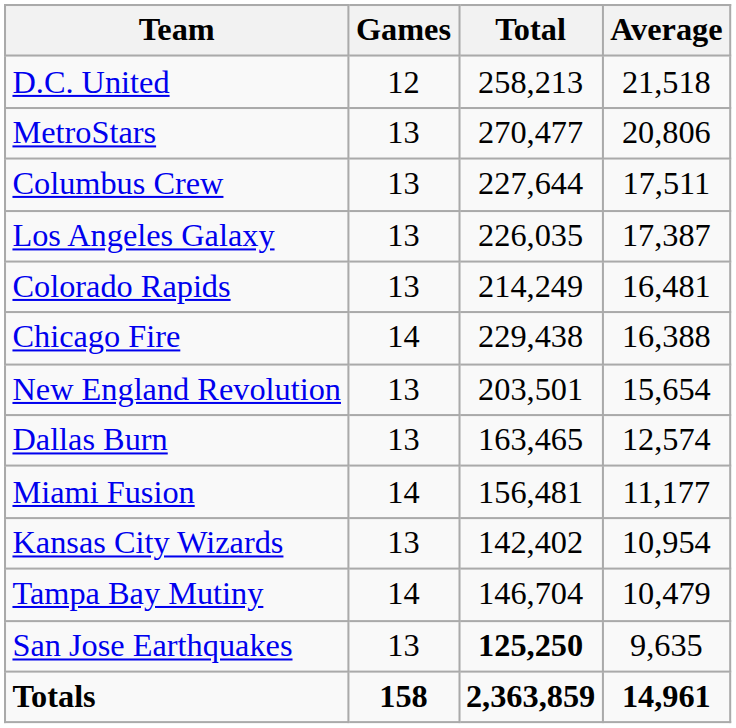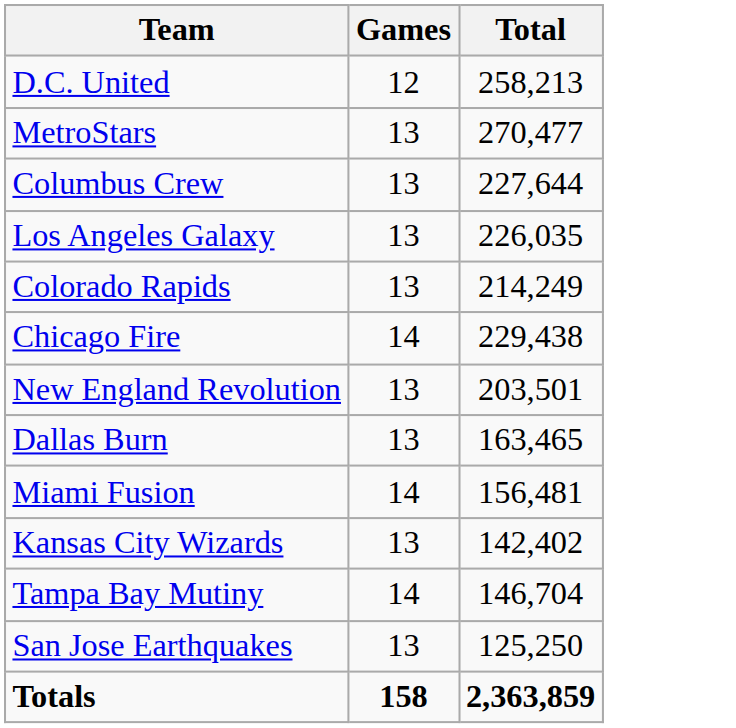 <table class="wikitable" style="font-size:100%">
 <tr>
 <th>Team</th>
 <th>Games</th>
 <th>Total</th>
-<th>Average</th>
 </tr>
 <tr>
 <td><a href='#'>D.C. United</a></td>
 <td align=center>12</td>
 <td align=center>258,213</td>
-<td align=center>21,518</td>
 </tr>
 <tr>
 <td><a href='#'>MetroStars</a></td>
 <td align=center>13</td>
 <td align=center>270,477</td>
-<td align=center>20,806</td>
 </tr>
 <tr>
 <td><a href='#'>Columbus Crew</a></td>
 <td align=center>13</td>
 <td align=center>227,644</td>
-<td align=center>17,511</td>
 </tr>
 <tr>
 <td><a href='#'>Los Angeles Galaxy</a></td>
 <td align=center>13</td>
 <td align=center>226,035</td>
-<td align=center>17,387</td>
 </tr>
 <tr>
 <td><a href='#'>Colorado Rapids</a></td>
 <td align=center>13</td>
 <td align=center>214,249</td>
-<td align=center>16,481</td>
 </tr>
 <tr>
 <td><a href='#'>Chicago Fire</a></td>
 <td align=center>14</td>
 <td align=center>229,438</td>
-<td align=center>16,388</td>
 </tr>
 <tr>
 <td><a href='#'>New England Revolution</a></td>
 <td align=center>13</td>
 <td align=center>203,501</td>
-<td align=center>15,654</td>
 </tr>
 <tr>
 <td><a href='#'>Dallas Burn</a></td>
 <td align=center>13</td>
 <td align=center>163,465</td>
-<td align=center>12,574</td>
 </tr>
 <tr>
 <td><a href='#'>Miami Fusion</a></td>
 <td align=center>14</td>
 <td align=center>156,481</td>
-<td align=center>11,177</td>
 </tr>
 <tr>
 <td><a href='#'>Kansas City Wizards</a></td>
 <td align=center>13</td>
 <td align=center>142,402</td>
-<td align=center>10,954</td>
 </tr>
 <tr>
 <td><a href='#'>Tampa Bay Mutiny</a></td>
 <td align=center>14</td>
 <td align=center>146,704</td>
-<td align=center>10,479</td>
 </tr>
 <tr>
 <td><a href='#'>San Jose Earthquakes</a></td>
 <td align=center>13</td>
-<td align=center><strong>125,250</strong></td>
-<td align=center>9,635</td>
+<td align=center>125,250</td>
 </tr>
 <tr>
 <td><strong>Totals</strong></td>
 <td align=center><strong>158</strong></td>
 <td align=center><strong>2,363,859</strong></td>
-<td align=center><strong>14,961</strong></td>
 </tr>
 </table>
